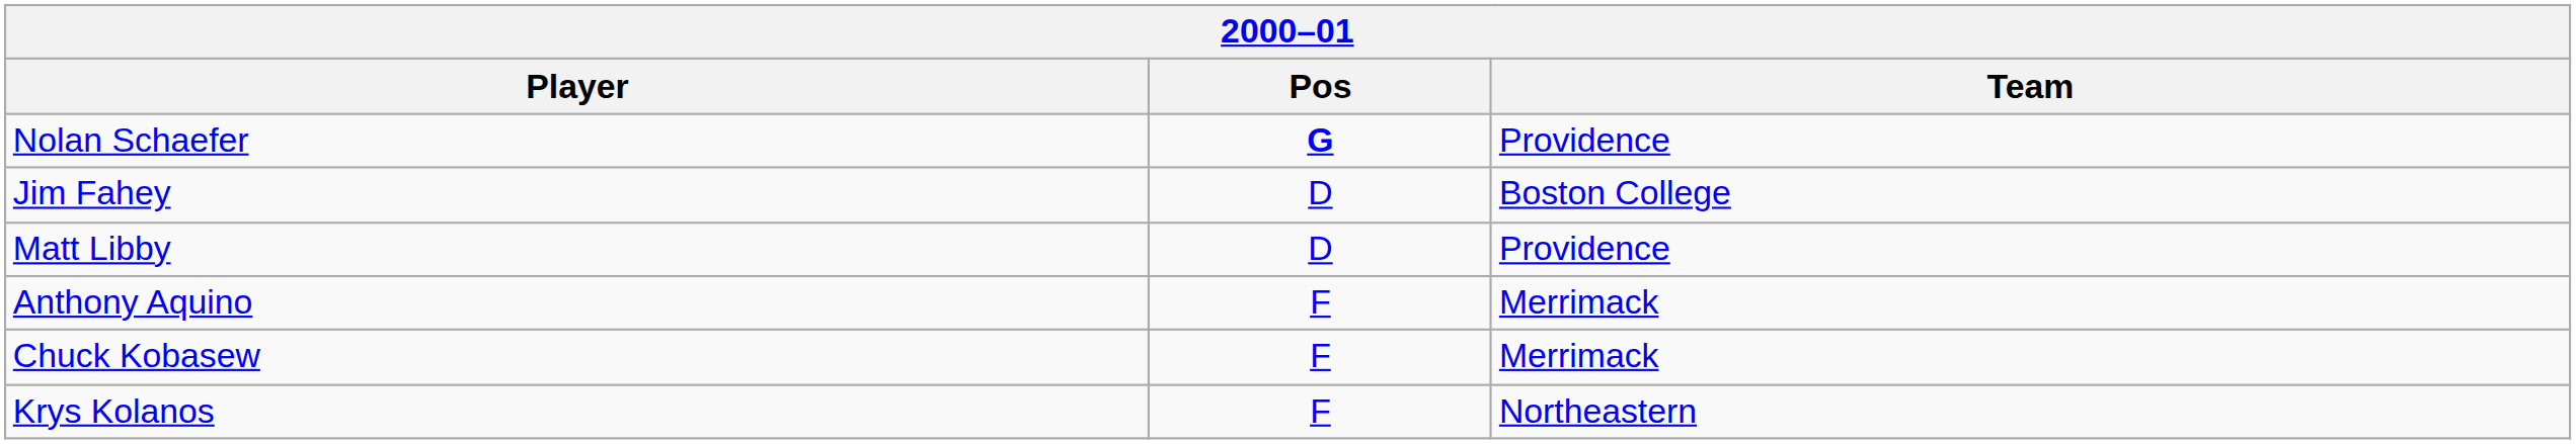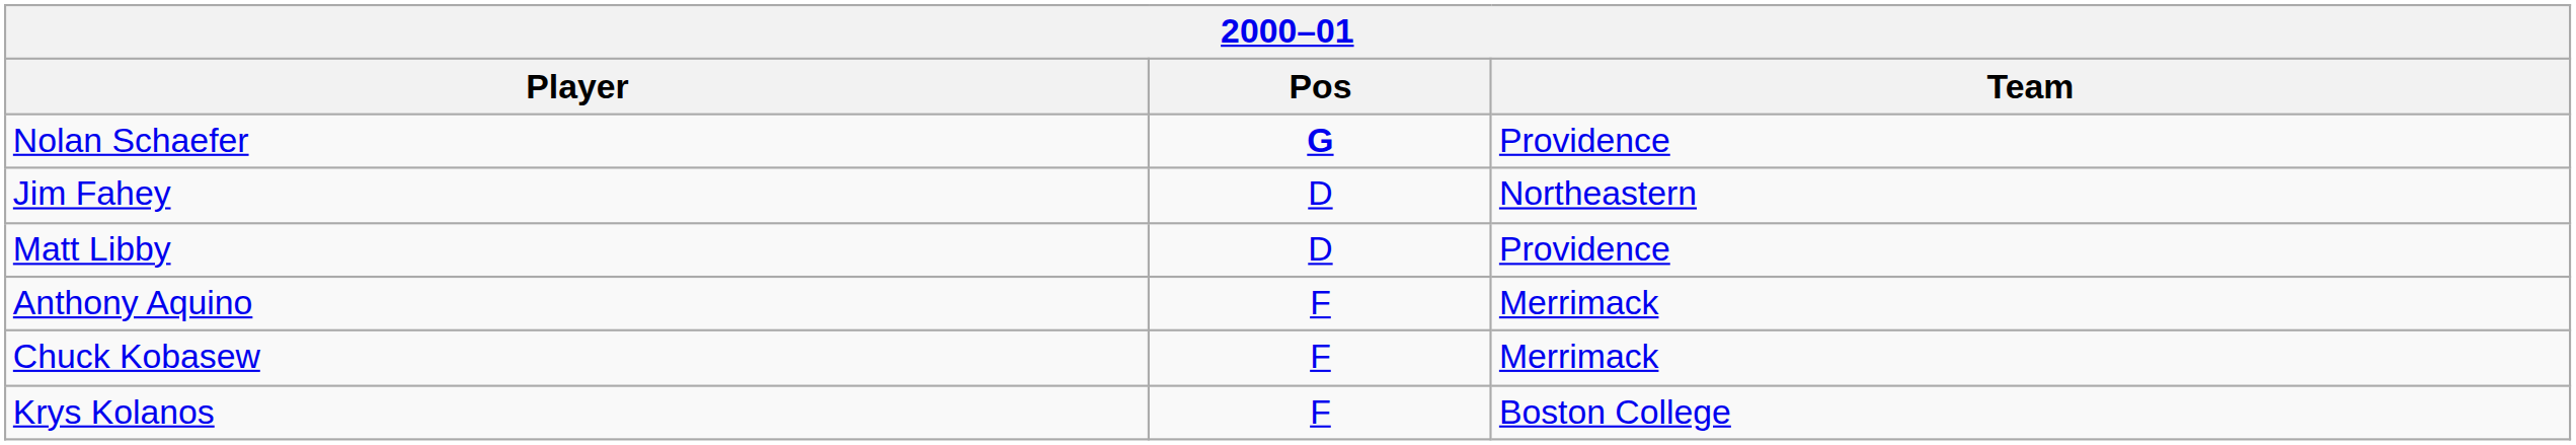 <table class="wikitable" width=95%>
 <tr>
 <th colspan=3><a href='#'>2000–01</a></th>
 </tr>
 <tr>
 <th>Player</th>
 <th>Pos</th>
 <th>Team</th>
 </tr>
 <tr>
 <td><a href='#'>Nolan Schaefer</a></td>
 <td align=center><strong><a href='#'>G</a></strong></td>
 <td><a href='#'>Providence</a></td>
 </tr>
 <tr>
 <td><a href='#'>Jim Fahey</a></td>
 <td align=center><a href='#'>D</a></td>
-<td><a href='#'>Boston College</a></td>
+<td><a href='#'>Northeastern</a></td>
 </tr>
 <tr>
 <td><a href='#'>Matt Libby</a></td>
 <td align=center><a href='#'>D</a></td>
 <td><a href='#'>Providence</a></td>
 </tr>
 <tr>
 <td><a href='#'>Anthony Aquino</a></td>
 <td align=center><a href='#'>F</a></td>
 <td><a href='#'>Merrimack</a></td>
 </tr>
 <tr>
 <td><a href='#'>Chuck Kobasew</a></td>
 <td align=center><a href='#'>F</a></td>
 <td><a href='#'>Merrimack</a></td>
 </tr>
 <tr>
 <td><a href='#'>Krys Kolanos</a></td>
 <td align=center><a href='#'>F</a></td>
-<td><a href='#'>Northeastern</a></td>
+<td><a href='#'>Boston College</a></td>
 </tr>
 </table>
